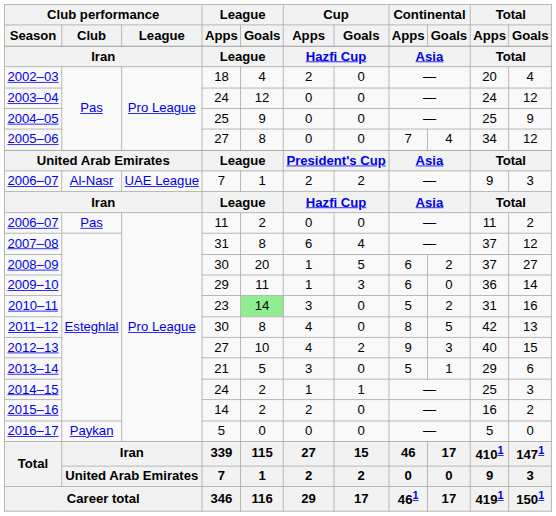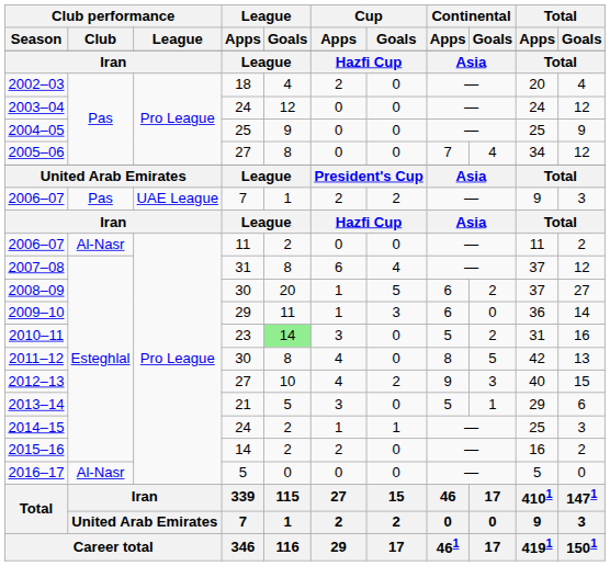 <table class="wikitable" style="text-align:center">
 <tr>
 <th colspan=3>Club performance</th>
 <th colspan=2>League</th>
 <th colspan=2>Cup</th>
 <th colspan=2>Continental</th>
 <th colspan=2>Total</th>
 </tr>
 <tr>
 <th>Season</th>
 <th>Club</th>
 <th>League</th>
 <th>Apps</th>
 <th>Goals</th>
 <th>Apps</th>
 <th>Goals</th>
 <th>Apps</th>
 <th>Goals</th>
 <th>Apps</th>
 <th>Goals</th>
 </tr>
 <tr>
 </tr>
 <tr>
 <th colspan=3>Iran</th>
 <th colspan=2>League</th>
 <th colspan=2><a href='#'>Hazfi Cup</a></th>
 <th colspan=2><a href='#'>Asia</a></th>
 <th colspan=2>Total</th>
 </tr>
 <tr>
 <td><a href='#'>2002–03</a></td>
 <td rowspan=4><a href='#'>Pas</a></td>
 <td rowspan=4><a href='#'>Pro League</a></td>
 <td>18</td>
 <td>4</td>
 <td>2</td>
 <td>0</td>
 <td colspan=2>—</td>
 <td>20</td>
 <td>4</td>
 </tr>
 <tr>
 <td><a href='#'>2003–04</a></td>
 <td>24</td>
 <td>12</td>
 <td>0</td>
 <td>0</td>
 <td colspan=2>—</td>
 <td>24</td>
 <td>12</td>
 </tr>
 <tr>
 <td><a href='#'>2004–05</a></td>
 <td>25</td>
 <td>9</td>
 <td>0</td>
 <td>0</td>
 <td colspan=2>—</td>
 <td>25</td>
 <td>9</td>
 </tr>
 <tr>
 <td><a href='#'>2005–06</a></td>
 <td>27</td>
 <td>8</td>
 <td>0</td>
 <td>0</td>
 <td>7</td>
 <td>4</td>
 <td>34</td>
 <td>12</td>
 </tr>
 <tr>
 </tr>
 <tr>
 <th colspan=3>United Arab Emirates</th>
 <th colspan=2>League</th>
 <th colspan=2><a href='#'>President's Cup</a></th>
 <th colspan=2><a href='#'>Asia</a></th>
 <th colspan=2>Total</th>
 </tr>
 <tr>
 <td><a href='#'>2006–07</a></td>
-<td><a href='#'>Al-Nasr</a></td>
+<td><a href='#'>Pas</a></td>
 <td><a href='#'>UAE League</a></td>
 <td>7</td>
 <td>1</td>
 <td>2</td>
 <td>2</td>
 <td colspan=2>—</td>
 <td>9</td>
 <td>3</td>
 </tr>
 <tr>
 <th colspan=3>Iran</th>
 <th colspan=2>League</th>
 <th colspan=2><a href='#'>Hazfi Cup</a></th>
 <th colspan=2><a href='#'>Asia</a></th>
 <th colspan=2>Total</th>
 </tr>
 <tr>
 <td><a href='#'>2006–07</a></td>
-<td><a href='#'>Pas</a></td>
+<td><a href='#'>Al-Nasr</a></td>
 <td rowspan=11><a href='#'>Pro League</a></td>
 <td>11</td>
 <td>2</td>
 <td>0</td>
 <td>0</td>
 <td colspan=2>—</td>
 <td>11</td>
 <td>2</td>
 </tr>
 <tr>
 <td><a href='#'>2007–08</a></td>
 <td rowspan=9><a href='#'>Esteghlal</a></td>
 <td>31</td>
 <td>8</td>
 <td>6</td>
 <td>4</td>
 <td colspan=2>—</td>
 <td>37</td>
 <td>12</td>
 </tr>
 <tr>
 <td><a href='#'>2008–09</a></td>
 <td>30</td>
 <td>20</td>
 <td>1</td>
 <td>5</td>
 <td>6</td>
 <td>2</td>
 <td>37</td>
 <td>27</td>
 </tr>
 <tr>
 <td><a href='#'>2009–10</a></td>
 <td>29</td>
 <td>11</td>
 <td>1</td>
 <td>3</td>
 <td>6</td>
 <td>0</td>
 <td>36</td>
 <td>14</td>
 </tr>
 <tr>
 <td><a href='#'>2010–11</a></td>
 <td>23</td>
 <td style="background: lightgreen;">14</td>
 <td>3</td>
 <td>0</td>
 <td>5</td>
 <td>2</td>
 <td>31</td>
 <td>16</td>
 </tr>
 <tr>
 <td><a href='#'>2011–12</a></td>
 <td>30</td>
 <td>8</td>
 <td>4</td>
 <td>0</td>
 <td>8</td>
 <td>5</td>
 <td>42</td>
 <td>13</td>
 </tr>
 <tr>
 <td><a href='#'>2012–13</a></td>
 <td>27</td>
 <td>10</td>
 <td>4</td>
 <td>2</td>
 <td>9</td>
 <td>3</td>
 <td>40</td>
 <td>15</td>
 </tr>
 <tr>
 <td><a href='#'>2013–14</a></td>
 <td>21</td>
 <td>5</td>
 <td>3</td>
 <td>0</td>
 <td>5</td>
 <td>1</td>
 <td>29</td>
 <td>6</td>
 </tr>
 <tr>
 <td><a href='#'>2014–15</a></td>
 <td>24</td>
 <td>2</td>
 <td>1</td>
 <td>1</td>
 <td colspan=2>—</td>
 <td>25</td>
 <td>3</td>
 </tr>
 <tr>
 <td><a href='#'>2015–16</a></td>
 <td>14</td>
 <td>2</td>
 <td>2</td>
 <td>0</td>
 <td colspan=2>—</td>
 <td>16</td>
 <td>2</td>
 </tr>
 <tr>
 <td><a href='#'>2016–17</a></td>
-<td rowspan="1"><a href='#'>Paykan</a></td>
+<td><a href='#'>Al-Nasr</a></td>
 <td>5</td>
 <td>0</td>
 <td>0</td>
 <td>0</td>
 <td colspan=2>—</td>
 <td>5</td>
 <td>0</td>
 </tr>
 <tr>
 <th rowspan=2>Total</th>
 <th colspan=2>Iran</th>
 <th>339</th>
 <th>115</th>
 <th>27</th>
 <th>15</th>
 <th>46</th>
 <th>17</th>
 <th>410<sup><strong><a href='#'>1</a></strong></sup></th>
 <th>147<sup><strong><a href='#'>1</a></strong></sup></th>
 </tr>
 <tr>
 <th colspan=2>United Arab Emirates</th>
 <th>7</th>
 <th>1</th>
 <th>2</th>
 <th>2</th>
 <th>0</th>
 <th>0</th>
 <th>9</th>
 <th>3</th>
 </tr>
 <tr>
 <th colspan=3>Career total</th>
 <th>346</th>
 <th>116</th>
 <th>29</th>
 <th>17</th>
 <th>46<sup><strong><a href='#'>1</a></strong></sup></th>
 <th>17</th>
 <th>419<sup><strong><a href='#'>1</a></strong></sup></th>
 <th>150<sup><strong><a href='#'>1</a></strong></sup></th>
 </tr>
 </table>
